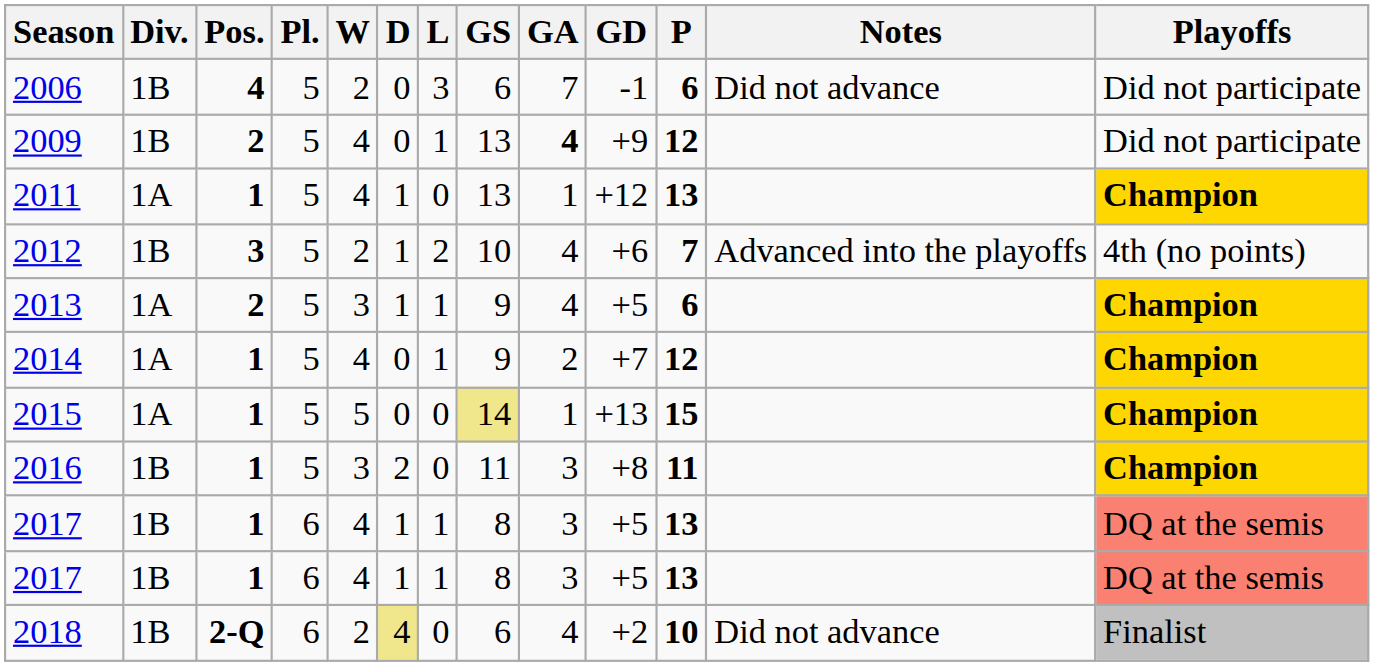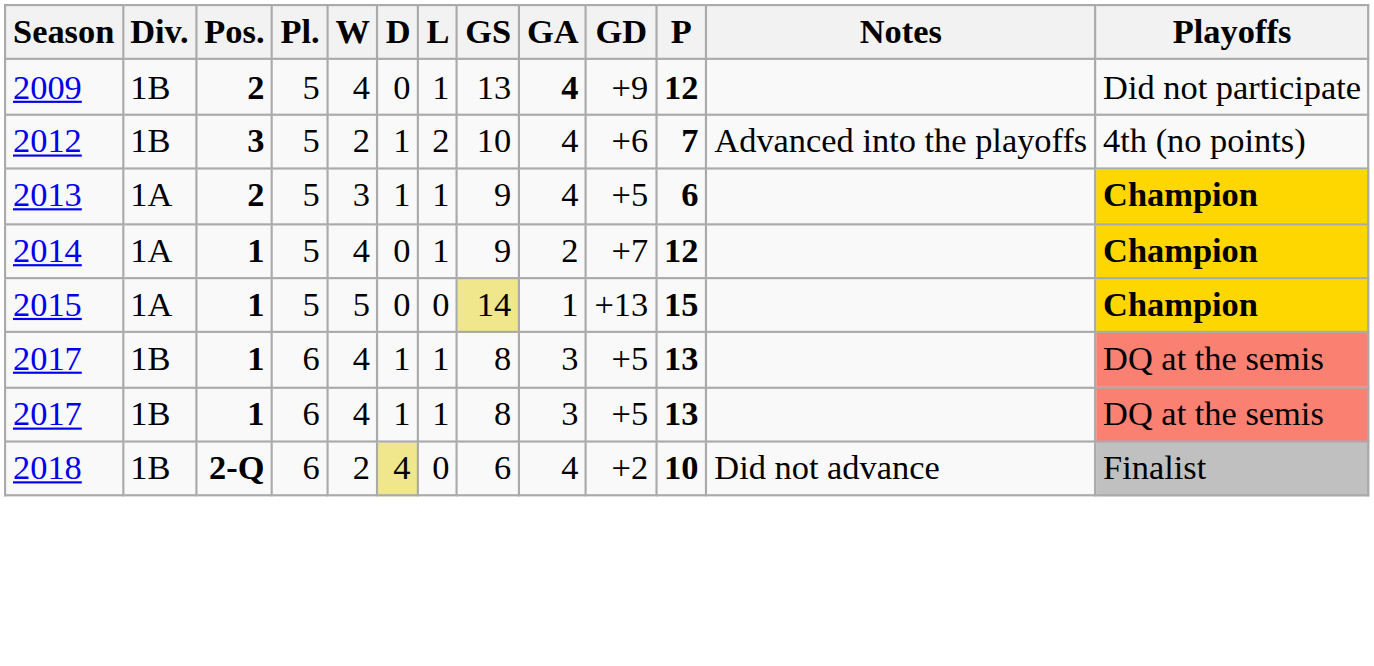 <table class="wikitable">
 <tr style="background:#efefef;">
 <th>Season</th>
 <th>Div.</th>
 <th>Pos.</th>
 <th>Pl.</th>
 <th>W</th>
 <th>D</th>
 <th>L</th>
 <th>GS</th>
 <th>GA</th>
 <th>GD</th>
 <th>P</th>
 <th>Notes</th>
 <th>Playoffs</th>
 </tr>
 <tr>
-<td><a href='#'>2006</a></td>
-<td>1B</td>
-<td align=right><strong>4</strong></td>
-<td align=right>5</td>
-<td align=right>2</td>
-<td align=right>0</td>
-<td align=right>3</td>
-<td align=right>6</td>
-<td align=right>7</td>
-<td align=right>-1</td>
-<td align=right><strong>6</strong></td>
-<td>Did not advance</td>
-<td>Did not participate</td>
-</tr>
-<tr>
 <td><a href='#'>2009</a></td>
 <td>1B</td>
 <td align=right><strong>2</strong></td>
 <td align=right>5</td>
 <td align=right>4</td>
 <td align=right>0</td>
 <td align=right>1</td>
 <td align=right>13</td>
 <td align=right><strong>4</strong></td>
 <td align=right>+9</td>
 <td align=right><strong>12</strong></td>
 <td></td>
 <td>Did not participate</td>
-</tr>
-<tr>
-<td><a href='#'>2011</a></td>
-<td>1A</td>
-<td align=right><strong>1</strong></td>
-<td align=right>5</td>
-<td align=right>4</td>
-<td align=right>1</td>
-<td align=right>0</td>
-<td align=right>13</td>
-<td align=right>1</td>
-<td align=right>+12</td>
-<td align=right><strong>13</strong></td>
-<td></td>
-<td bgcolor=gold><strong>Champion</strong></td>
 </tr>
 <tr>
 <td><a href='#'>2012</a></td>
 <td>1B</td>
 <td align=right><strong>3</strong></td>
 <td align=right>5</td>
 <td align=right>2</td>
 <td align=right>1</td>
 <td align=right>2</td>
 <td align=right>10</td>
 <td align=right>4</td>
 <td align=right>+6</td>
 <td align=right><strong>7</strong></td>
 <td>Advanced into the playoffs</td>
 <td>4th (no points)</td>
 </tr>
 <tr>
 <td><a href='#'>2013</a></td>
 <td>1A</td>
 <td align=right><strong>2</strong></td>
 <td align=right>5</td>
 <td align=right>3</td>
 <td align=right>1</td>
 <td align=right>1</td>
 <td align=right>9</td>
 <td align=right>4</td>
 <td align=right>+5</td>
 <td align=right><strong>6</strong></td>
 <td></td>
 <td bgcolor=gold><strong>Champion</strong></td>
 </tr>
 <tr>
 <td><a href='#'>2014</a></td>
 <td>1A</td>
 <td align=right><strong>1</strong></td>
 <td align=right>5</td>
 <td align=right>4</td>
 <td align=right>0</td>
 <td align=right>1</td>
 <td align=right>9</td>
 <td align=right>2</td>
 <td align=right>+7</td>
 <td align=right><strong>12</strong></td>
 <td></td>
 <td bgcolor=gold><strong>Champion</strong></td>
 </tr>
 <tr>
 <td><a href='#'>2015</a></td>
 <td>1A</td>
 <td align=right><strong>1</strong></td>
 <td align=right>5</td>
 <td align=right>5</td>
 <td align=right>0</td>
 <td align=right>0</td>
 <td align=right style="background: khaki;">14</td>
 <td align=right>1</td>
 <td align=right>+13</td>
 <td align=right><strong>15</strong></td>
 <td></td>
 <td bgcolor=gold><strong>Champion</strong></td>
 </tr>
 <tr>
-<td><a href='#'>2016</a></td>
-<td>1B</td>
-<td align=right><strong>1</strong></td>
-<td align=right>5</td>
-<td align=right>3</td>
-<td align=right>2</td>
-<td align=right>0</td>
-<td align=right>11</td>
-<td align=right>3</td>
-<td align=right>+8</td>
-<td align=right><strong>11</strong></td>
-<td></td>
-<td bgcolor=gold><strong>Champion</strong></td>
-</tr>
-<tr>
 <td><a href='#'>2017</a></td>
 <td>1B</td>
 <td align=right><strong>1</strong></td>
 <td align=right>6</td>
 <td align=right>4</td>
 <td align=right>1</td>
 <td align=right>1</td>
 <td align=right>8</td>
 <td align=right>3</td>
 <td align=right>+5</td>
 <td align=right><strong>13</strong></td>
 <td></td>
 <td bgcolor=salmon>DQ at the semis</td>
 </tr>
 <tr>
 <td><a href='#'>2017</a></td>
 <td>1B</td>
 <td align=right><strong>1</strong></td>
 <td align=right>6</td>
 <td align=right>4</td>
 <td align=right>1</td>
 <td align=right>1</td>
 <td align=right>8</td>
 <td align=right>3</td>
 <td align=right>+5</td>
 <td align=right><strong>13</strong></td>
 <td></td>
 <td bgcolor=salmon>DQ at the semis</td>
 </tr>
 <tr>
 <td><a href='#'>2018</a></td>
 <td>1B</td>
 <td align=right><strong>2-Q</strong></td>
 <td align=right>6</td>
 <td align=right>2</td>
 <td align=right style="background: khaki;">4</td>
 <td align=right>0</td>
 <td align=right>6</td>
 <td align=right>4</td>
 <td align=right>+2</td>
 <td align=right><strong>10</strong></td>
 <td>Did not advance</td>
 <td bgcolor=silver>Finalist</td>
 </tr>
 </table>
